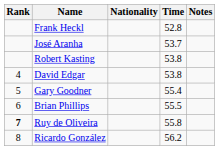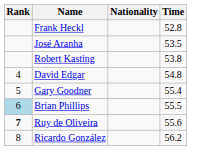 <table class="wikitable sortable" style="text-align:center">
 <tr>
 <th>Rank</th>
 <th>Name</th>
 <th>Nationality</th>
 <th>Time</th>
-<th>Notes</th>
 </tr>
 <tr>
 <td></td>
 <td align=left><a href='#'>Frank Heckl</a></td>
 <td align=left></td>
 <td>52.8</td>
-<td></td>
 </tr>
 <tr>
 <td></td>
 <td align=left><a href='#'>José Aranha</a></td>
 <td align=left></td>
-<td>53.7</td>
-<td></td>
+<td>53.5</td>
 </tr>
 <tr>
 <td></td>
 <td align=left><a href='#'>Robert Kasting</a></td>
 <td align=left></td>
 <td>53.8</td>
-<td></td>
 </tr>
 <tr>
 <td>4</td>
 <td align=left><a href='#'>David Edgar</a></td>
 <td align=left></td>
-<td>53.8</td>
-<td></td>
+<td>54.8</td>
 </tr>
 <tr>
 <td>5</td>
 <td align=left><a href='#'>Gary Goodner</a></td>
 <td align=left></td>
 <td>55.4</td>
-<td></td>
 </tr>
 <tr>
-<td>6</td>
+<td style="background: lightblue;">6</td>
 <td align=left><a href='#'>Brian Phillips</a></td>
 <td align=left></td>
 <td>55.5</td>
-<td></td>
 </tr>
 <tr>
 <td><strong>7</strong></td>
 <td align=left><a href='#'>Ruy de Oliveira</a></td>
 <td align=left></td>
-<td>55.8</td>
-<td></td>
+<td>55.6</td>
 </tr>
 <tr>
 <td>8</td>
 <td align=left><a href='#'>Ricardo González</a></td>
 <td align=left></td>
 <td>56.2</td>
-<td></td>
 </tr>
 </table>
